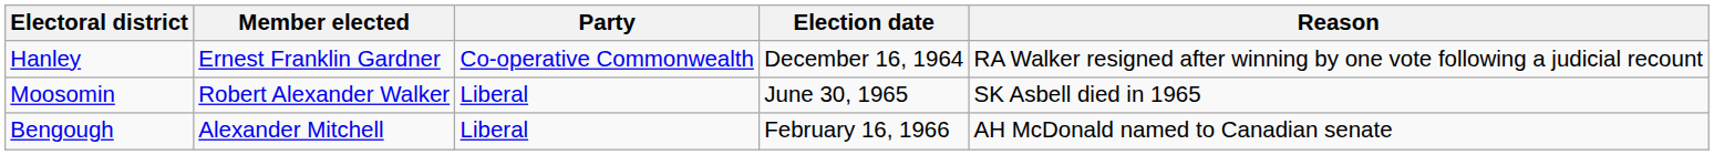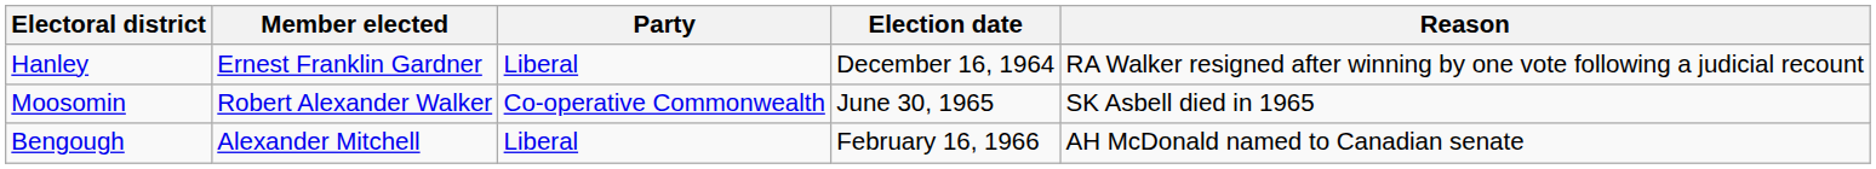 <table class="wikitable sortable">
 <tr>
 <th>Electoral district</th>
 <th>Member elected</th>
 <th>Party</th>
 <th>Election date</th>
 <th>Reason</th>
 </tr>
 <tr>
 <td><a href='#'>Hanley</a></td>
 <td><a href='#'>Ernest Franklin Gardner</a></td>
-<td><a href='#'>Co-operative Commonwealth</a></td>
+<td><a href='#'>Liberal</a></td>
 <td>December 16, 1964</td>
 <td>RA Walker resigned after winning by one vote following a judicial recount</td>
 </tr>
 <tr>
 <td><a href='#'>Moosomin</a></td>
 <td><a href='#'>Robert Alexander Walker</a></td>
-<td><a href='#'>Liberal</a></td>
+<td><a href='#'>Co-operative Commonwealth</a></td>
 <td>June 30, 1965</td>
 <td>SK Asbell died in 1965</td>
 </tr>
 <tr>
 <td><a href='#'>Bengough</a></td>
 <td><a href='#'>Alexander Mitchell</a></td>
 <td><a href='#'>Liberal</a></td>
 <td>February 16, 1966</td>
 <td>AH McDonald named to Canadian senate</td>
 </tr>
 </table>
